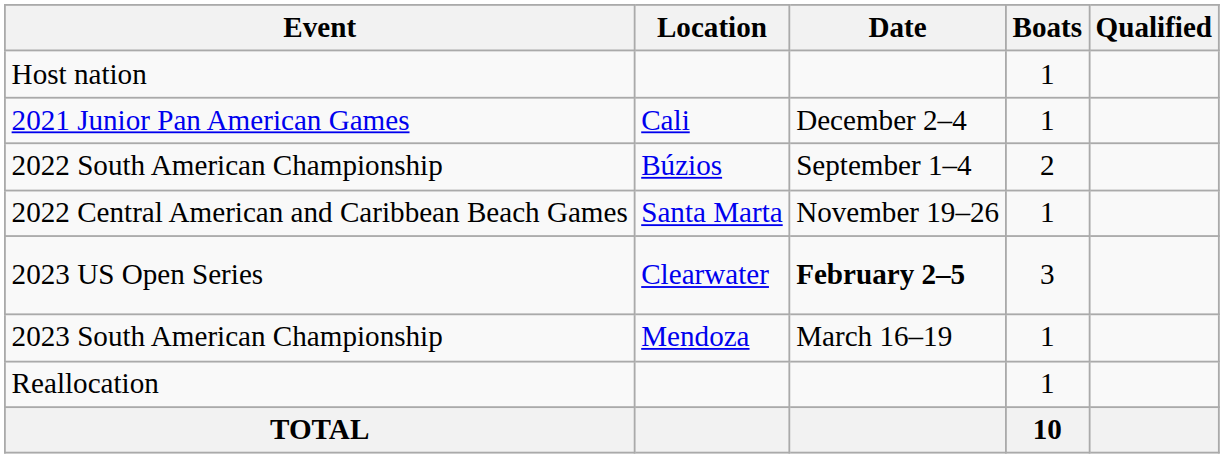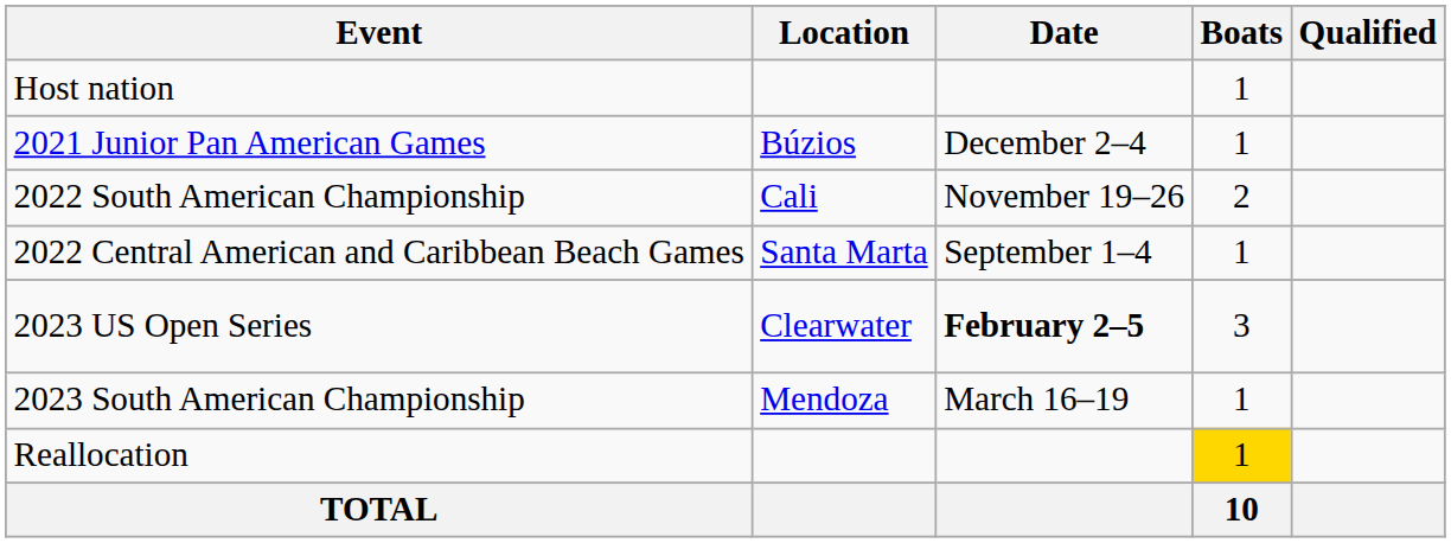 <table class="wikitable">
 <tr>
 <th>Event</th>
 <th>Location</th>
 <th>Date</th>
 <th>Boats</th>
 <th>Qualified</th>
 </tr>
 <tr>
 <td>Host nation</td>
 <td></td>
 <td></td>
 <td align="center">1</td>
 <td></td>
 </tr>
 <tr>
 <td><a href='#'>2021 Junior Pan American Games</a></td>
-<td> <a href='#'>Cali</a></td>
+<td> <a href='#'>Búzios</a></td>
 <td>December 2–4</td>
 <td align="center">1</td>
 <td></td>
 </tr>
 <tr>
 <td>2022 South American Championship</td>
-<td> <a href='#'>Búzios</a></td>
-<td>September 1–4</td>
+<td> <a href='#'>Cali</a></td>
+<td>November 19–26</td>
 <td align="center">2</td>
 <td><br></td>
 </tr>
 <tr>
 <td>2022 Central American and Caribbean Beach Games</td>
 <td> <a href='#'>Santa Marta</a></td>
-<td>November 19–26</td>
+<td>September 1–4</td>
 <td align="center">1</td>
 <td></td>
 </tr>
 <tr>
 <td>2023 US Open Series</td>
 <td> <a href='#'>Clearwater</a></td>
 <td><strong>February 2–5</strong></td>
 <td align="center">3</td>
 <td><br><br></td>
 </tr>
 <tr>
 <td>2023 South American Championship</td>
 <td> <a href='#'>Mendoza</a></td>
 <td>March 16–19</td>
 <td align="center">1</td>
 <td></td>
 </tr>
 <tr>
 <td>Reallocation</td>
 <td></td>
 <td></td>
-<td align="center">1</td>
+<td align="center" style="background: gold;">1</td>
 <td></td>
 </tr>
 <tr>
 <th>TOTAL</th>
 <th></th>
 <th></th>
 <th>10</th>
 <th></th>
 </tr>
 </table>
